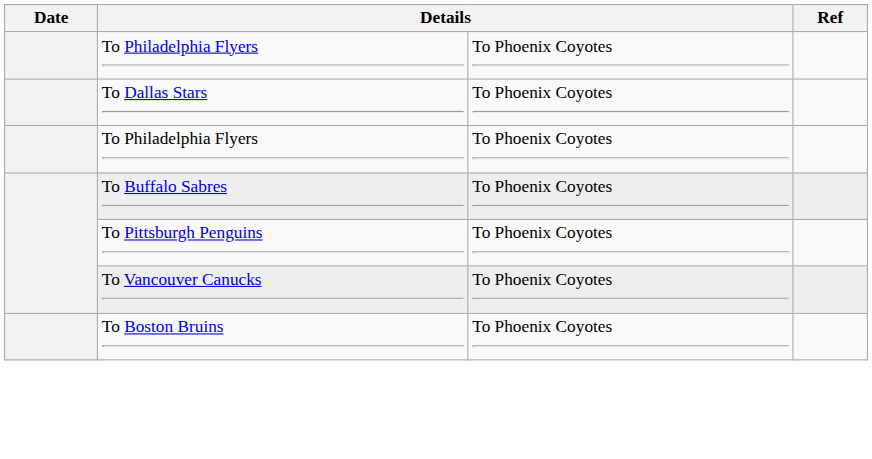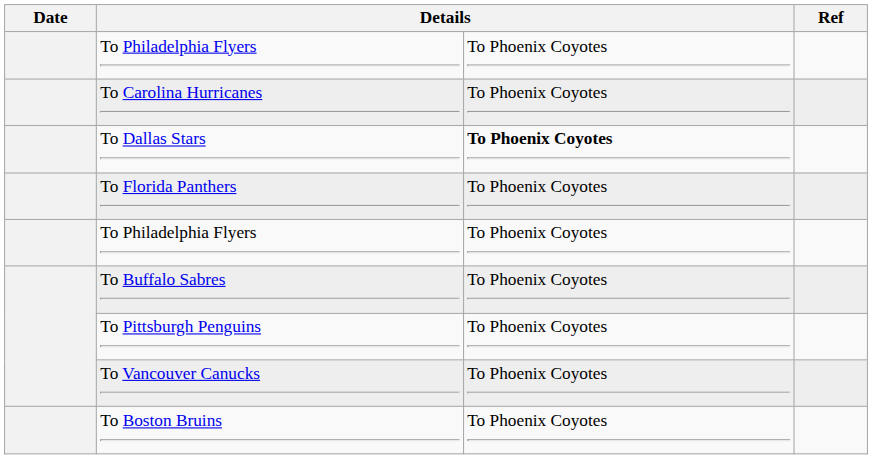 <table class="wikitable plainrowheaders" style="width: 50em;">
 <tr>
 <th scope="col">Date</th>
 <th scope="col" colspan="2">Details</th>
 <th scope="col">Ref</th>
 </tr>
 <tr>
 <th scope="row"></th>
 <td valign="top">To <a href='#'>Philadelphia Flyers</a><hr></td>
 <td valign="top">To Phoenix Coyotes<hr></td>
 <td></td>
 </tr>
+<tr bgcolor="#eeeeee">
+<th scope="row"></th>
+<td valign="top">To <a href='#'>Carolina Hurricanes</a><hr></td>
+<td valign="top">To Phoenix Coyotes<hr></td>
+<td></td>
+</tr>
 <tr>
 <th scope="row"></th>
 <td valign="top">To <a href='#'>Dallas Stars</a><hr></td>
+<td valign="top"><strong>To Phoenix Coyotes<hr></strong></td>
+<td></td>
+</tr>
+<tr bgcolor="#eeeeee">
+<th scope="row"></th>
+<td valign="top">To <a href='#'>Florida Panthers</a><hr></td>
 <td valign="top">To Phoenix Coyotes<hr></td>
 <td></td>
 </tr>
 <tr>
 <th scope="row"></th>
 <td valign="top">To Philadelphia Flyers<hr></td>
 <td valign="top">To Phoenix Coyotes<hr></td>
 <td></td>
 </tr>
 <tr bgcolor="#eeeeee">
 <th scope="row" rowspan=3></th>
 <td valign="top">To <a href='#'>Buffalo Sabres</a><hr></td>
 <td valign="top">To Phoenix Coyotes<hr></td>
 <td></td>
 </tr>
 <tr>
 <td valign="top">To <a href='#'>Pittsburgh Penguins</a><hr></td>
 <td valign="top">To Phoenix Coyotes<hr></td>
 <td></td>
 </tr>
 <tr bgcolor="#eeeeee">
 <td valign="top">To <a href='#'>Vancouver Canucks</a><hr></td>
 <td valign="top">To Phoenix Coyotes<hr></td>
 <td></td>
 </tr>
 <tr>
 <th scope="row"></th>
 <td valign="top">To <a href='#'>Boston Bruins</a><hr></td>
 <td valign="top">To Phoenix Coyotes<hr></td>
 <td></td>
 </tr>
 </table>
